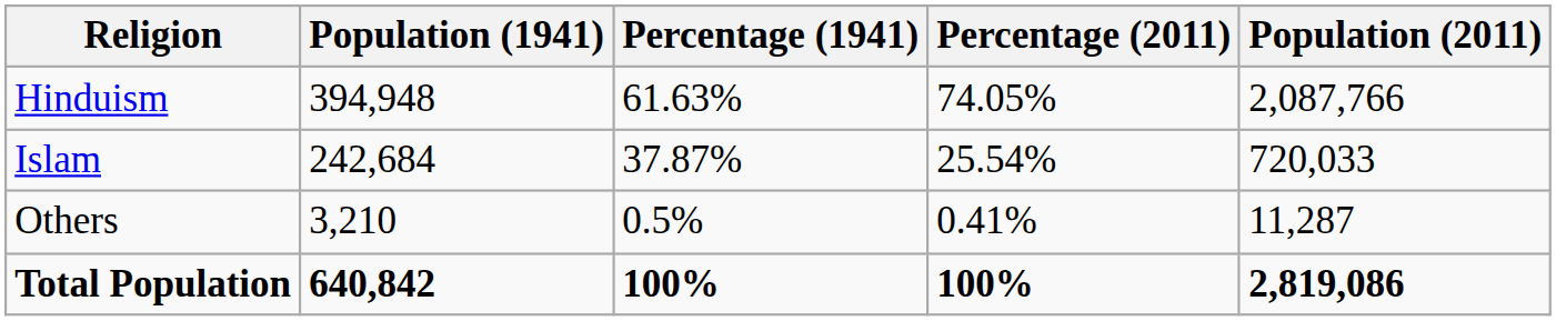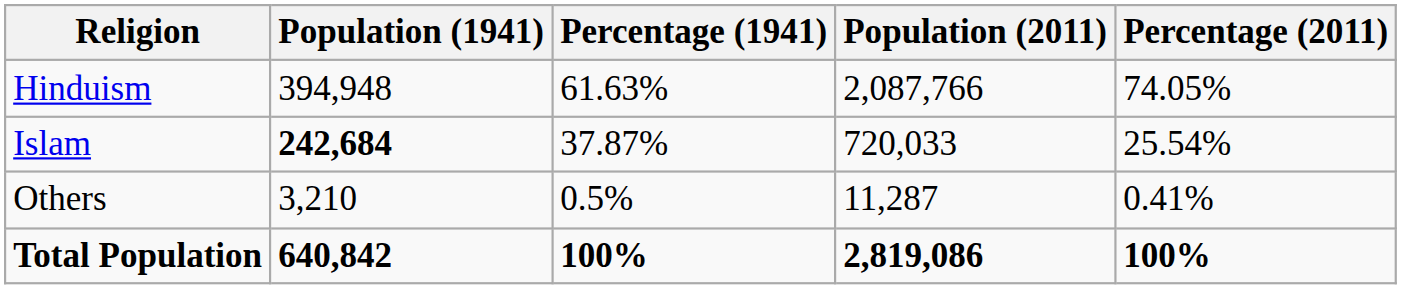 <table class="wikitable sortable">
 <tr>
 <th>Religion</th>
 <th>Population (1941)</th>
 <th>Percentage (1941)</th>
+<th>Population (2011)</th>
 <th>Percentage (2011)</th>
-<th>Population (2011)</th>
 </tr>
 <tr>
 <td><a href='#'>Hinduism</a> </td>
 <td>394,948</td>
 <td>61.63%</td>
+<td>2,087,766</td>
 <td>74.05%</td>
-<td>2,087,766</td>
 </tr>
 <tr>
 <td><a href='#'>Islam</a> </td>
-<td>242,684</td>
+<td><strong>242,684</strong></td>
 <td>37.87%</td>
+<td>720,033</td>
 <td>25.54%</td>
-<td>720,033</td>
 </tr>
 <tr>
 <td>Others</td>
 <td>3,210</td>
 <td>0.5%</td>
+<td>11,287</td>
 <td>0.41%</td>
-<td>11,287</td>
 </tr>
 <tr>
 <td><strong>Total Population</strong></td>
 <td><strong>640,842</strong></td>
 <td><strong>100%</strong></td>
+<td><strong>2,819,086</strong></td>
 <td><strong>100%</strong></td>
-<td><strong>2,819,086</strong></td>
 </tr>
 </table>
